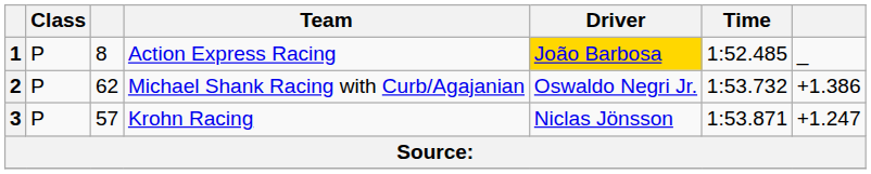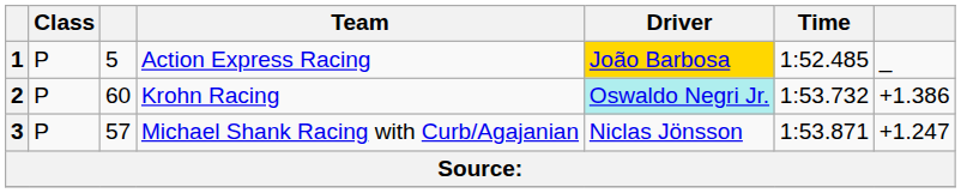 <table class="wikitable">
 <tr>
 <th scope="col"></th>
 <th scope="col">Class</th>
 <th scope="col"></th>
 <th scope="col">Team</th>
 <th scope="col">Driver</th>
 <th scope="col">Time</th>
 <th scope="col"></th>
 </tr>
 <tr>
 <th scope="row">1</th>
 <td>P</td>
-<td>8</td>
+<td>5</td>
 <td><a href='#'>Action Express Racing</a></td>
 <td style="background: gold;"><a href='#'>João Barbosa</a></td>
 <td>1:52.485</td>
 <td>_</td>
 </tr>
 <tr>
 <th scope="row">2</th>
 <td>P</td>
-<td>62</td>
-<td><a href='#'>Michael Shank Racing</a> with <a href='#'>Curb/Agajanian</a></td>
-<td><a href='#'>Oswaldo Negri Jr.</a></td>
+<td>60</td>
+<td><a href='#'>Krohn Racing</a></td>
+<td style="background: paleturquoise;"><a href='#'>Oswaldo Negri Jr.</a></td>
 <td>1:53.732</td>
 <td>+1.386</td>
 </tr>
 <tr>
 <th scope="row">3</th>
 <td>P</td>
 <td>57</td>
-<td><a href='#'>Krohn Racing</a></td>
+<td><a href='#'>Michael Shank Racing</a> with <a href='#'>Curb/Agajanian</a></td>
 <td><a href='#'>Niclas Jönsson</a></td>
 <td>1:53.871</td>
 <td>+1.247</td>
 </tr>
 <tr>
 <th colspan="7">Source:</th>
 </tr>
 <tr>
 </tr>
 </table>
